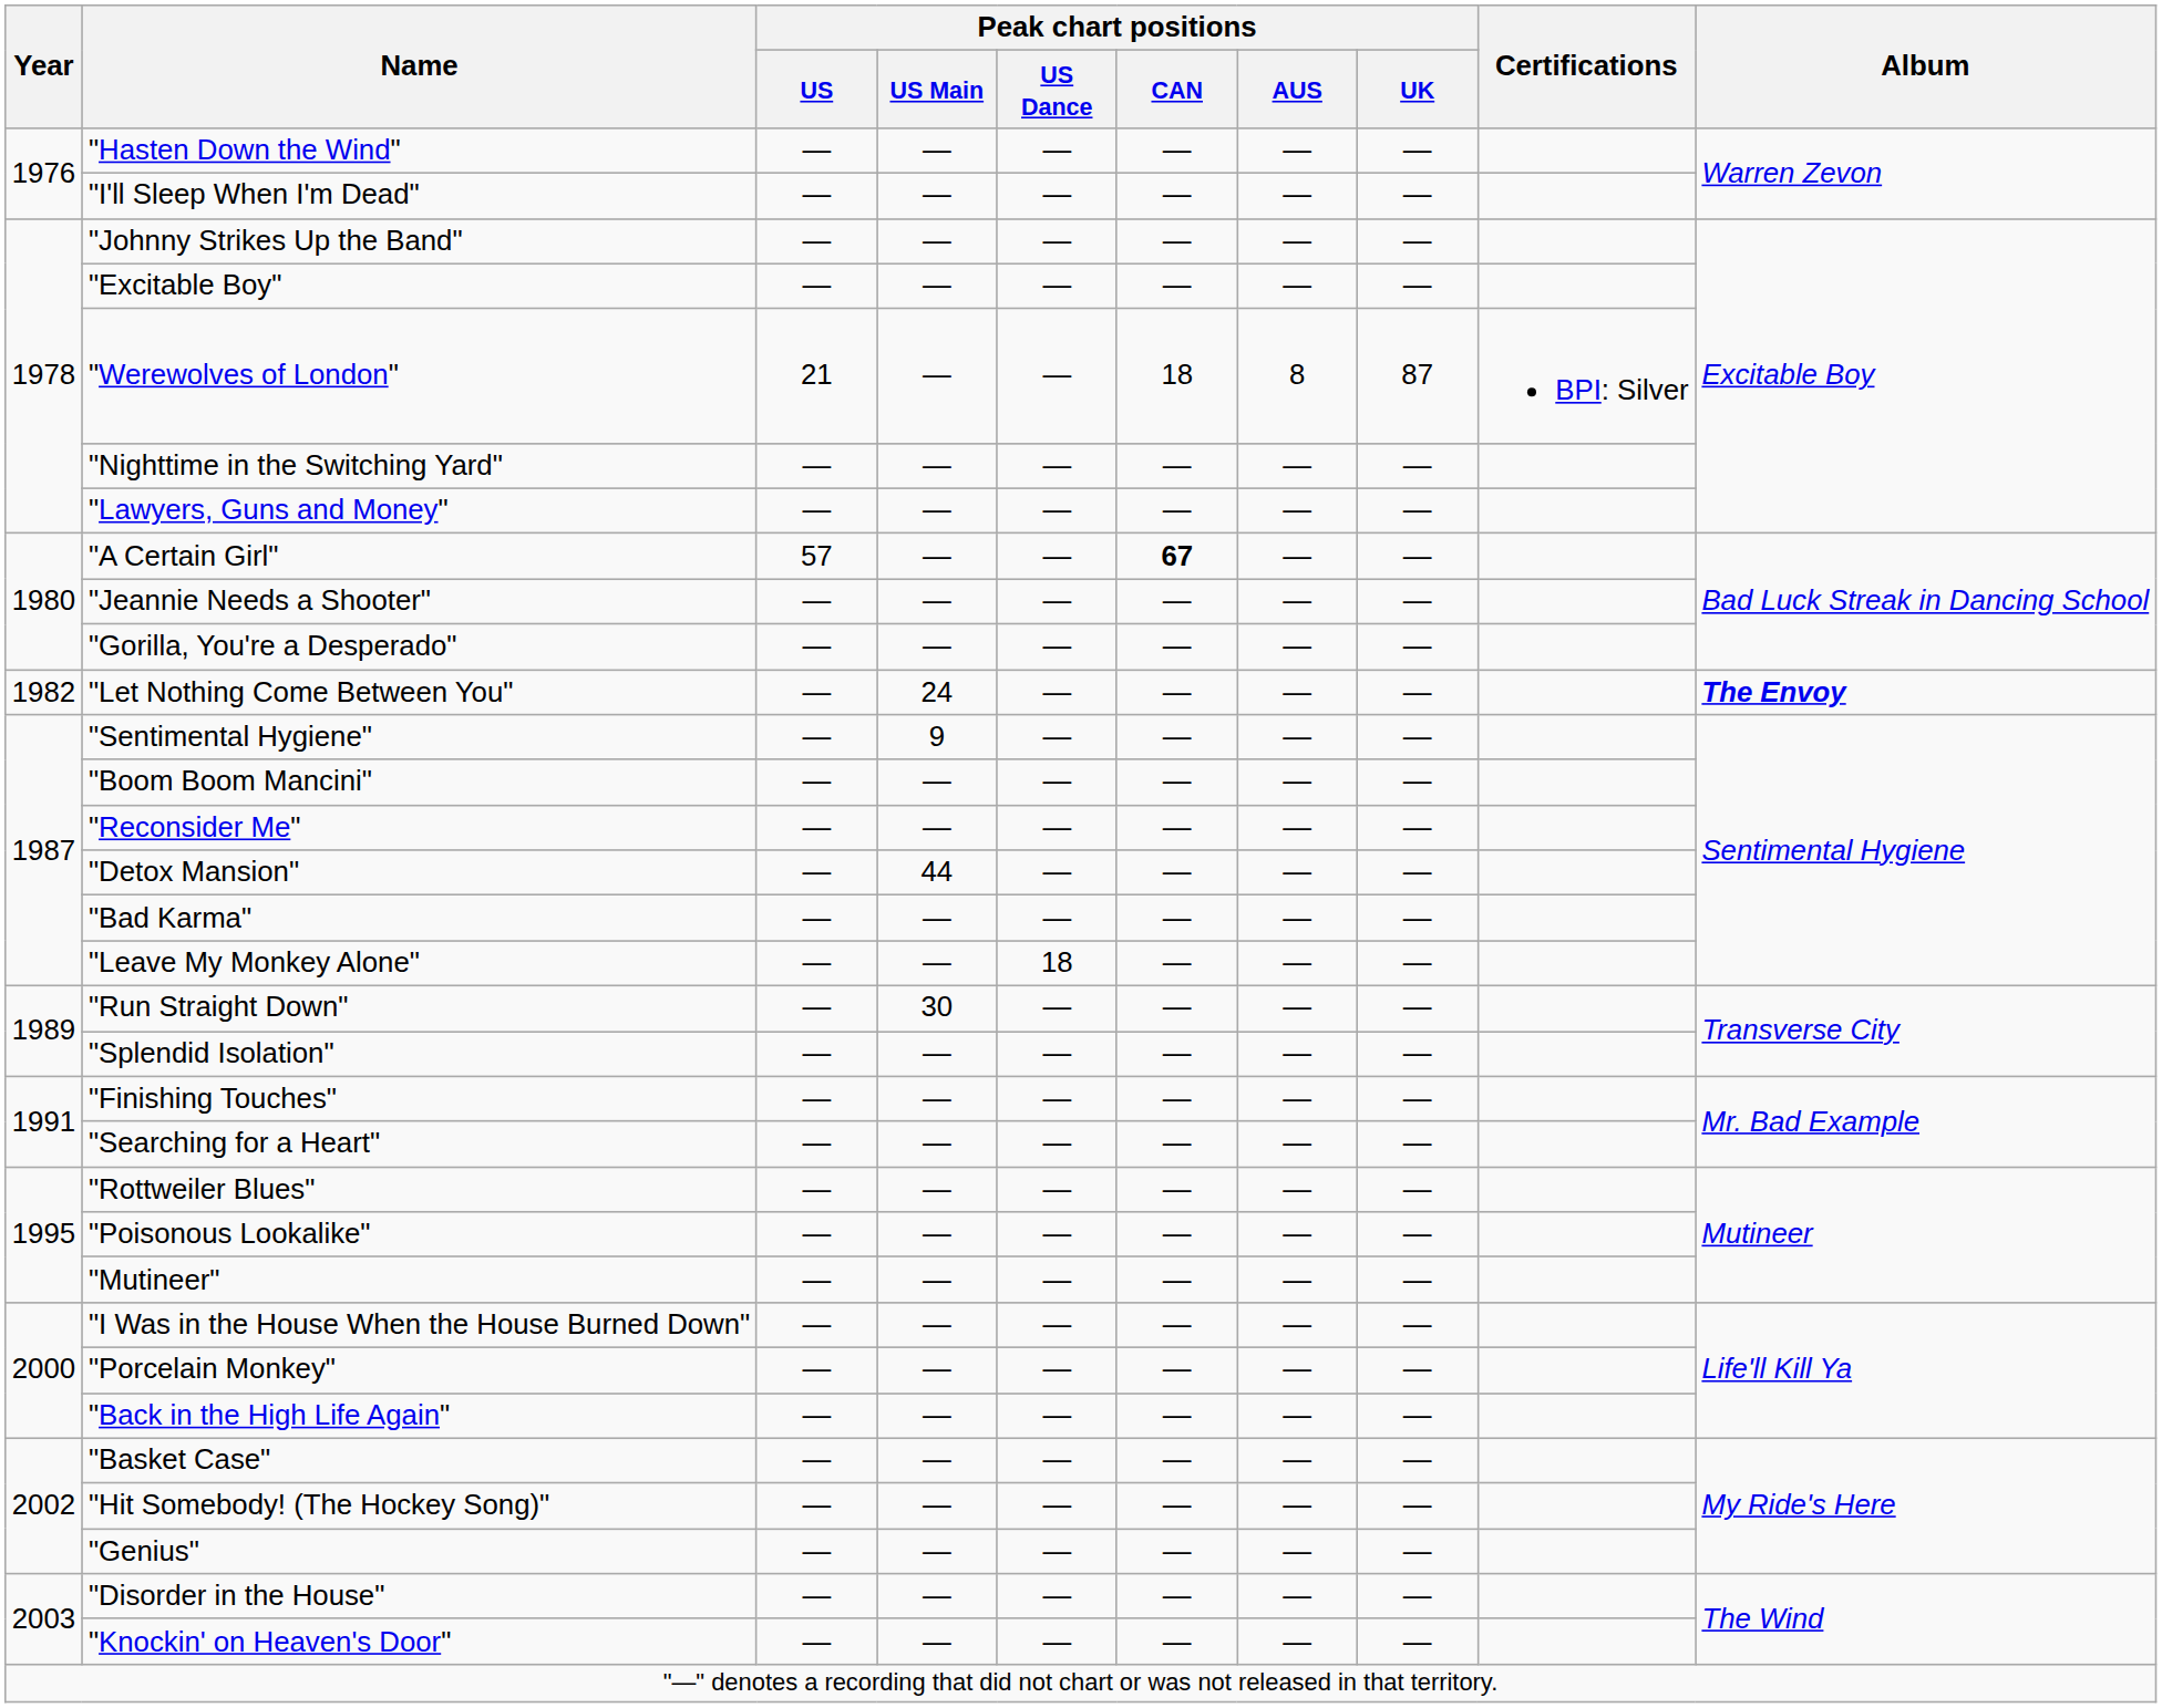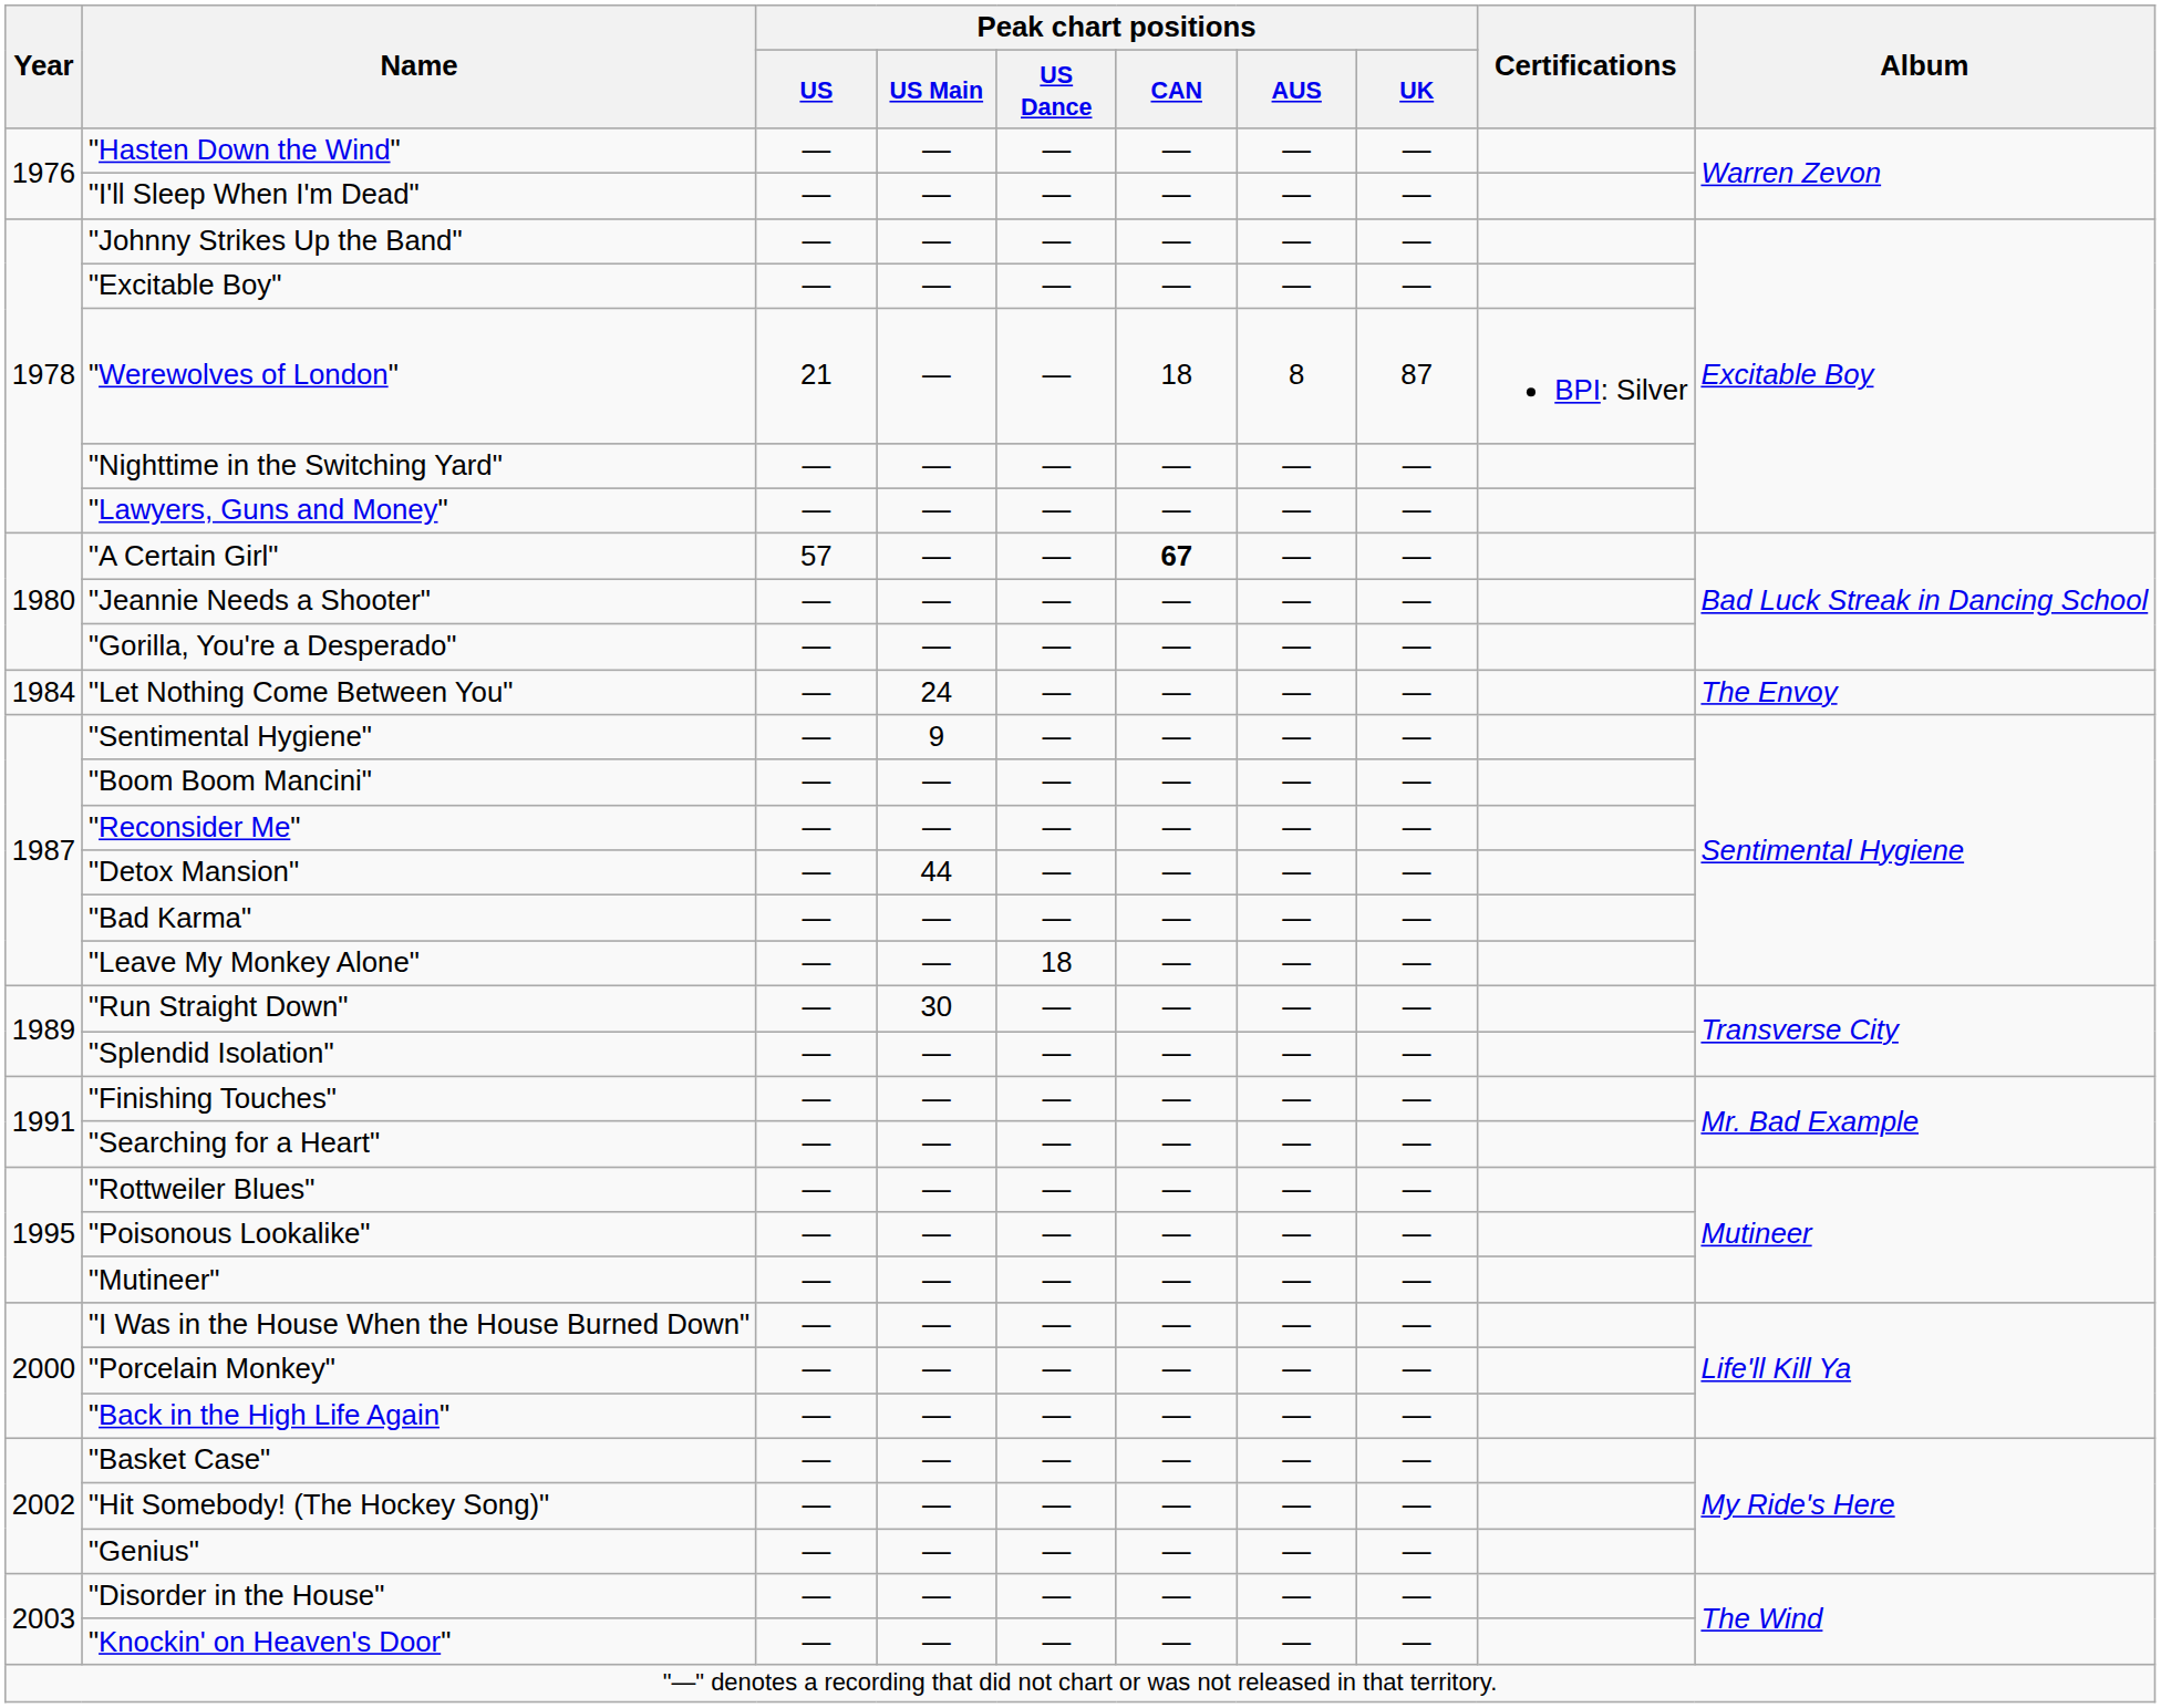 <table class="wikitable">
 <tr>
 <th rowspan="2">Year</th>
 <th rowspan="2">Name</th>
 <th colspan="6">Peak chart positions</th>
 <th rowspan="2">Certifications</th>
 <th rowspan="2">Album</th>
 </tr>
 <tr>
 <th style="width:60px;"><a href='#'><small>US</small></a><br></th>
 <th style="width:60px;"><a href='#'><small>US Main</small></a><br></th>
 <th style="width:60px;"><a href='#'><small>US Dance</small></a><br></th>
 <th style="width:60px;"><a href='#'><small>CAN</small></a><br></th>
 <th style="width:60px;"><a href='#'><small>AUS</small></a><br></th>
 <th style="width:60px;"><a href='#'><small>UK</small></a><br></th>
 </tr>
 <tr>
 <td rowspan="2">1976</td>
 <td style="text-align:left;">"<a href='#'>Hasten Down the Wind</a>"</td>
 <td style="text-align:center;">—</td>
 <td style="text-align:center;">—</td>
 <td style="text-align:center;">—</td>
 <td style="text-align:center;">—</td>
 <td style="text-align:center;">—</td>
 <td style="text-align:center;">—</td>
 <td></td>
 <td rowspan="2"><em><a href='#'>Warren Zevon</a></em></td>
 </tr>
 <tr>
 <td style="text-align:left;">"I'll Sleep When I'm Dead"</td>
 <td style="text-align:center;">—</td>
 <td style="text-align:center;">—</td>
 <td style="text-align:center;">—</td>
 <td style="text-align:center;">—</td>
 <td style="text-align:center;">—</td>
 <td style="text-align:center;">—</td>
 <td></td>
 </tr>
 <tr>
 <td rowspan="5">1978</td>
 <td style="text-align:left;">"Johnny Strikes Up the Band"</td>
 <td style="text-align:center;">—</td>
 <td style="text-align:center;">—</td>
 <td style="text-align:center;">—</td>
 <td style="text-align:center;">—</td>
 <td style="text-align:center;">—</td>
 <td style="text-align:center;">—</td>
 <td></td>
 <td rowspan="5"><em><a href='#'>Excitable Boy</a></em></td>
 </tr>
 <tr>
 <td style="text-align:left;">"Excitable Boy"</td>
 <td style="text-align:center;">—</td>
 <td style="text-align:center;">—</td>
 <td style="text-align:center;">—</td>
 <td style="text-align:center;">—</td>
 <td style="text-align:center;">—</td>
 <td style="text-align:center;">—</td>
 <td></td>
 </tr>
 <tr>
 <td style="text-align:left;">"<a href='#'>Werewolves of London</a>"</td>
 <td style="text-align:center;">21</td>
 <td style="text-align:center;">—</td>
 <td style="text-align:center;">—</td>
 <td style="text-align:center;">18</td>
 <td style="text-align:center;">8</td>
 <td style="text-align:center;">87</td>
 <td><br><ul><li><a href='#'>BPI</a>: Silver</li></ul></td>
 </tr>
 <tr>
 <td style="text-align:left;">"Nighttime in the Switching Yard"</td>
 <td style="text-align:center;">—</td>
 <td style="text-align:center;">—</td>
 <td style="text-align:center;">—</td>
 <td style="text-align:center;">—</td>
 <td style="text-align:center;">—</td>
 <td style="text-align:center;">—</td>
 <td></td>
 </tr>
 <tr>
 <td style="text-align:left;">"<a href='#'>Lawyers, Guns and Money</a>"</td>
 <td style="text-align:center;">—</td>
 <td style="text-align:center;">—</td>
 <td style="text-align:center;">—</td>
 <td style="text-align:center;">—</td>
 <td style="text-align:center;">—</td>
 <td style="text-align:center;">—</td>
 <td></td>
 </tr>
 <tr>
 <td rowspan="3">1980</td>
 <td style="text-align:left;">"A Certain Girl"</td>
 <td style="text-align:center;">57</td>
 <td style="text-align:center;">—</td>
 <td style="text-align:center;">—</td>
 <td style="text-align:center;"><strong>67</strong></td>
 <td style="text-align:center;">—</td>
 <td style="text-align:center;">—</td>
 <td></td>
 <td rowspan="3"><em><a href='#'>Bad Luck Streak in Dancing School</a></em></td>
 </tr>
 <tr>
 <td style="text-align:left;">"Jeannie Needs a Shooter"</td>
 <td style="text-align:center;">—</td>
 <td style="text-align:center;">—</td>
 <td style="text-align:center;">—</td>
 <td style="text-align:center;">—</td>
 <td style="text-align:center;">—</td>
 <td style="text-align:center;">—</td>
 <td></td>
 </tr>
 <tr>
 <td style="text-align:left;">"Gorilla, You're a Desperado"</td>
 <td style="text-align:center;">—</td>
 <td style="text-align:center;">—</td>
 <td style="text-align:center;">—</td>
 <td style="text-align:center;">—</td>
 <td style="text-align:center;">—</td>
 <td style="text-align:center;">—</td>
 <td></td>
 </tr>
 <tr>
-<td>1982</td>
+<td>1984</td>
 <td style="text-align:left;">"Let Nothing Come Between You"</td>
 <td style="text-align:center;">—</td>
 <td style="text-align:center;">24</td>
 <td style="text-align:center;">—</td>
 <td style="text-align:center;">—</td>
 <td style="text-align:center;">—</td>
 <td style="text-align:center;">—</td>
 <td></td>
-<td><strong><em><a href='#'>The Envoy</a></em></strong></td>
+<td><em><a href='#'>The Envoy</a></em></td>
 </tr>
 <tr>
 <td rowspan="6">1987</td>
 <td style="text-align:left;">"Sentimental Hygiene"</td>
 <td style="text-align:center;">—</td>
 <td style="text-align:center;">9</td>
 <td style="text-align:center;">—</td>
 <td style="text-align:center;">—</td>
 <td style="text-align:center;">—</td>
 <td style="text-align:center;">—</td>
 <td></td>
 <td rowspan="6"><em><a href='#'>Sentimental Hygiene</a></em></td>
 </tr>
 <tr>
 <td style="text-align:left;">"Boom Boom Mancini"</td>
 <td style="text-align:center;">—</td>
 <td style="text-align:center;">—</td>
 <td style="text-align:center;">—</td>
 <td style="text-align:center;">—</td>
 <td style="text-align:center;">—</td>
 <td style="text-align:center;">—</td>
 <td></td>
 </tr>
 <tr>
 <td style="text-align:left;">"<a href='#'>Reconsider Me</a>"</td>
 <td style="text-align:center;">—</td>
 <td style="text-align:center;">—</td>
 <td style="text-align:center;">—</td>
 <td style="text-align:center;">—</td>
 <td style="text-align:center;">—</td>
 <td style="text-align:center;">—</td>
 <td></td>
 </tr>
 <tr>
 <td style="text-align:left;">"Detox Mansion"</td>
 <td style="text-align:center;">—</td>
 <td style="text-align:center;">44</td>
 <td style="text-align:center;">—</td>
 <td style="text-align:center;">—</td>
 <td style="text-align:center;">—</td>
 <td style="text-align:center;">—</td>
 <td></td>
 </tr>
 <tr>
 <td style="text-align:left;">"Bad Karma"</td>
 <td style="text-align:center;">—</td>
 <td style="text-align:center;">—</td>
 <td style="text-align:center;">—</td>
 <td style="text-align:center;">—</td>
 <td style="text-align:center;">—</td>
 <td style="text-align:center;">—</td>
 <td></td>
 </tr>
 <tr>
 <td style="text-align:left;">"Leave My Monkey Alone"</td>
 <td style="text-align:center;">—</td>
 <td style="text-align:center;">—</td>
 <td style="text-align:center;">18</td>
 <td style="text-align:center;">—</td>
 <td style="text-align:center;">—</td>
 <td style="text-align:center;">—</td>
 <td></td>
 </tr>
 <tr>
 <td rowspan="2">1989</td>
 <td style="text-align:left;">"Run Straight Down"</td>
 <td style="text-align:center;">—</td>
 <td style="text-align:center;">30</td>
 <td style="text-align:center;">—</td>
 <td style="text-align:center;">—</td>
 <td style="text-align:center;">—</td>
 <td style="text-align:center;">—</td>
 <td></td>
 <td rowspan="2"><em><a href='#'>Transverse City</a></em></td>
 </tr>
 <tr>
 <td style="text-align:left;">"Splendid Isolation"</td>
 <td style="text-align:center;">—</td>
 <td style="text-align:center;">—</td>
 <td style="text-align:center;">—</td>
 <td style="text-align:center;">—</td>
 <td style="text-align:center;">—</td>
 <td style="text-align:center;">—</td>
 <td></td>
 </tr>
 <tr>
 <td rowspan="2">1991</td>
 <td style="text-align:left;">"Finishing Touches"</td>
 <td style="text-align:center;">—</td>
 <td style="text-align:center;">—</td>
 <td style="text-align:center;">—</td>
 <td style="text-align:center;">—</td>
 <td style="text-align:center;">—</td>
 <td style="text-align:center;">—</td>
 <td></td>
 <td rowspan="2"><em><a href='#'>Mr. Bad Example</a></em></td>
 </tr>
 <tr>
 <td style="text-align:left;">"Searching for a Heart"</td>
 <td style="text-align:center;">—</td>
 <td style="text-align:center;">—</td>
 <td style="text-align:center;">—</td>
 <td style="text-align:center;">—</td>
 <td style="text-align:center;">—</td>
 <td style="text-align:center;">—</td>
 <td></td>
 </tr>
 <tr>
 <td rowspan="3">1995</td>
 <td style="text-align:left;">"Rottweiler Blues"</td>
 <td style="text-align:center;">—</td>
 <td style="text-align:center;">—</td>
 <td style="text-align:center;">—</td>
 <td style="text-align:center;">—</td>
 <td style="text-align:center;">—</td>
 <td style="text-align:center;">—</td>
 <td></td>
 <td rowspan="3"><em><a href='#'>Mutineer</a></em></td>
 </tr>
 <tr>
 <td style="text-align:left;">"Poisonous Lookalike"</td>
 <td style="text-align:center;">—</td>
 <td style="text-align:center;">—</td>
 <td style="text-align:center;">—</td>
 <td style="text-align:center;">—</td>
 <td style="text-align:center;">—</td>
 <td style="text-align:center;">—</td>
 <td></td>
 </tr>
 <tr>
 <td style="text-align:left;">"Mutineer"</td>
 <td style="text-align:center;">—</td>
 <td style="text-align:center;">—</td>
 <td style="text-align:center;">—</td>
 <td style="text-align:center;">—</td>
 <td style="text-align:center;">—</td>
 <td style="text-align:center;">—</td>
 <td></td>
 </tr>
 <tr>
 <td rowspan="3">2000</td>
 <td style="text-align:left;">"I Was in the House When the House Burned Down"</td>
 <td style="text-align:center;">—</td>
 <td style="text-align:center;">—</td>
 <td style="text-align:center;">—</td>
 <td style="text-align:center;">—</td>
 <td style="text-align:center;">—</td>
 <td style="text-align:center;">—</td>
 <td></td>
 <td rowspan="3"><em><a href='#'>Life'll Kill Ya</a></em></td>
 </tr>
 <tr>
 <td style="text-align:left;">"Porcelain Monkey"</td>
 <td style="text-align:center;">—</td>
 <td style="text-align:center;">—</td>
 <td style="text-align:center;">—</td>
 <td style="text-align:center;">—</td>
 <td style="text-align:center;">—</td>
 <td style="text-align:center;">—</td>
 <td></td>
 </tr>
 <tr>
 <td style="text-align:left;">"<a href='#'>Back in the High Life Again</a>"</td>
 <td style="text-align:center;">—</td>
 <td style="text-align:center;">—</td>
 <td style="text-align:center;">—</td>
 <td style="text-align:center;">—</td>
 <td style="text-align:center;">—</td>
 <td style="text-align:center;">—</td>
 <td></td>
 </tr>
 <tr>
 <td rowspan="3">2002</td>
 <td style="text-align:left;">"Basket Case"</td>
 <td style="text-align:center;">—</td>
 <td style="text-align:center;">—</td>
 <td style="text-align:center;">—</td>
 <td style="text-align:center;">—</td>
 <td style="text-align:center;">—</td>
 <td style="text-align:center;">—</td>
 <td></td>
 <td rowspan="3"><em><a href='#'>My Ride's Here</a></em></td>
 </tr>
 <tr>
 <td style="text-align:left;">"Hit Somebody! (The Hockey Song)"</td>
 <td style="text-align:center;">—</td>
 <td style="text-align:center;">—</td>
 <td style="text-align:center;">—</td>
 <td style="text-align:center;">—</td>
 <td style="text-align:center;">—</td>
 <td style="text-align:center;">—</td>
 <td></td>
 </tr>
 <tr>
 <td style="text-align:left;">"Genius"</td>
 <td style="text-align:center;">—</td>
 <td style="text-align:center;">—</td>
 <td style="text-align:center;">—</td>
 <td style="text-align:center;">—</td>
 <td style="text-align:center;">—</td>
 <td style="text-align:center;">—</td>
 <td></td>
 </tr>
 <tr>
 <td rowspan="2">2003</td>
 <td style="text-align:left;">"Disorder in the House"</td>
 <td style="text-align:center;">—</td>
 <td style="text-align:center;">—</td>
 <td style="text-align:center;">—</td>
 <td style="text-align:center;">—</td>
 <td style="text-align:center;">—</td>
 <td style="text-align:center;">—</td>
 <td></td>
 <td rowspan="2"><em><a href='#'>The Wind</a></em></td>
 </tr>
 <tr>
 <td style="text-align:left;">"<a href='#'>Knockin' on Heaven's Door</a>"</td>
 <td style="text-align:center;">—</td>
 <td style="text-align:center;">—</td>
 <td style="text-align:center;">—</td>
 <td style="text-align:center;">—</td>
 <td style="text-align:center;">—</td>
 <td style="text-align:center;">—</td>
 <td></td>
 </tr>
 <tr>
 <td colspan="13" style="font-size:85%; text-align:center;">"—" denotes a recording that did not chart or was not released in that territory.</td>
 </tr>
 </table>
